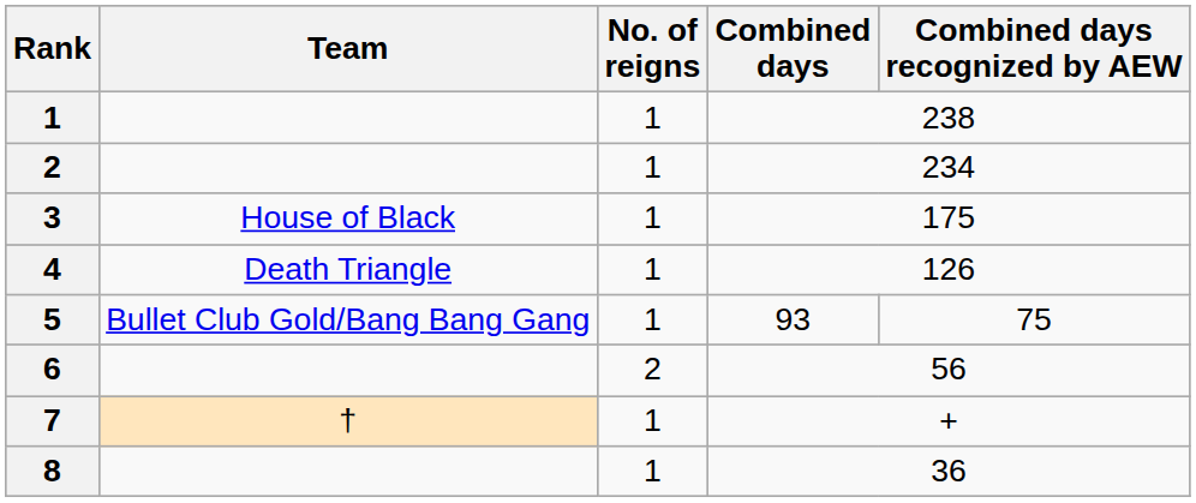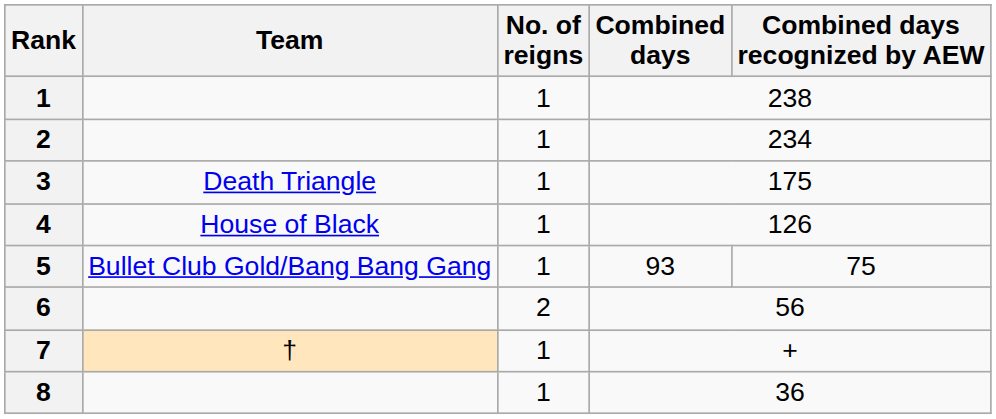 <table class="wikitable sortable" style="text-align: center">
 <tr>
 <th>Rank</th>
 <th>Team</th>
 <th>No. of<br>reigns</th>
 <th data-sort-type="number">Combined<br>days</th>
 <th>Combined days<br>recognized by AEW</th>
 </tr>
 <tr>
 <th>1</th>
 <td><br></td>
 <td>1</td>
 <td colspan="2">238</td>
 </tr>
 <tr>
 <th>2</th>
 <td><br></td>
 <td>1</td>
 <td colspan="2">234</td>
 </tr>
 <tr>
 <th>3</th>
-<td><a href='#'>House of Black</a><br></td>
+<td><a href='#'>Death Triangle</a><br></td>
 <td>1</td>
 <td colspan="2">175</td>
 </tr>
 <tr>
 <th>4</th>
-<td><a href='#'>Death Triangle</a><br></td>
+<td><a href='#'>House of Black</a><br></td>
 <td>1</td>
 <td colspan="2">126</td>
 </tr>
 <tr>
 <th>5</th>
 <td><a href='#'>Bullet Club Gold/Bang Bang Gang</a><br></td>
 <td>1</td>
 <td>93</td>
 <td>75</td>
 </tr>
 <tr>
 <th>6</th>
 <td><br></td>
 <td>2</td>
 <td colspan="2">56</td>
 </tr>
 <tr>
 <th>7</th>
 <td style="background:#ffe6bd;"> †<br></td>
 <td>1</td>
 <td colspan="2">+</td>
 </tr>
 <tr>
 <th>8</th>
 <td><br></td>
 <td>1</td>
 <td colspan=2>36</td>
 </tr>
 </table>
